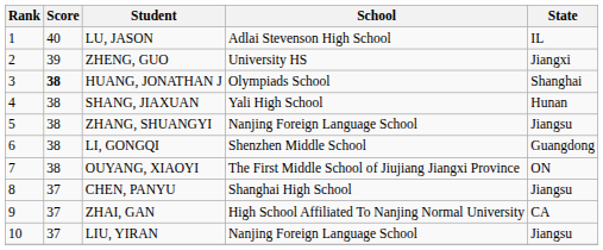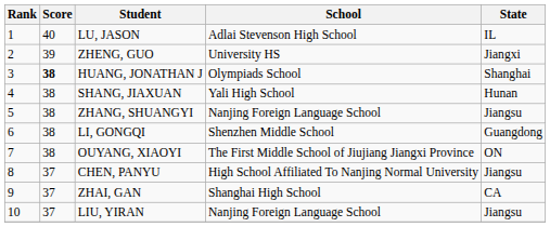 <table class="wikitable">
 <tr>
 <th>Rank</th>
 <th>Score</th>
 <th>Student</th>
 <th>School</th>
 <th>State</th>
 </tr>
 <tr>
 <td>1</td>
 <td>40</td>
 <td>LU, JASON</td>
 <td>Adlai Stevenson High School</td>
 <td>IL</td>
 </tr>
 <tr>
 <td>2</td>
 <td>39</td>
 <td>ZHENG, GUO</td>
 <td>University HS</td>
 <td>Jiangxi</td>
 </tr>
 <tr>
 <td>3</td>
 <td><strong>38</strong></td>
 <td>HUANG, JONATHAN J</td>
 <td>Olympiads School</td>
 <td>Shanghai</td>
 </tr>
 <tr>
 <td>4</td>
 <td>38</td>
 <td>SHANG, JIAXUAN</td>
 <td>Yali High School</td>
 <td>Hunan</td>
 </tr>
 <tr>
 <td>5</td>
 <td>38</td>
 <td>ZHANG, SHUANGYI</td>
 <td>Nanjing Foreign Language School</td>
 <td>Jiangsu</td>
 </tr>
 <tr>
 <td>6</td>
 <td>38</td>
 <td>LI, GONGQI</td>
 <td>Shenzhen Middle School</td>
 <td>Guangdong</td>
 </tr>
 <tr>
 <td>7</td>
 <td>38</td>
 <td>OUYANG, XIAOYI</td>
 <td>The First Middle School of Jiujiang Jiangxi Province</td>
 <td>ON</td>
 </tr>
 <tr>
 <td>8</td>
 <td>37</td>
 <td>CHEN, PANYU</td>
-<td>Shanghai High School</td>
+<td>High School Affiliated To Nanjing Normal University</td>
 <td>Jiangsu</td>
 </tr>
 <tr>
 <td>9</td>
 <td>37</td>
 <td>ZHAI, GAN</td>
-<td>High School Affiliated To Nanjing Normal University</td>
+<td>Shanghai High School</td>
 <td>CA</td>
 </tr>
 <tr>
 <td>10</td>
 <td>37</td>
 <td>LIU, YIRAN</td>
 <td>Nanjing Foreign Language School</td>
 <td>Jiangsu</td>
 </tr>
 <tr>
 </tr>
 </table>
